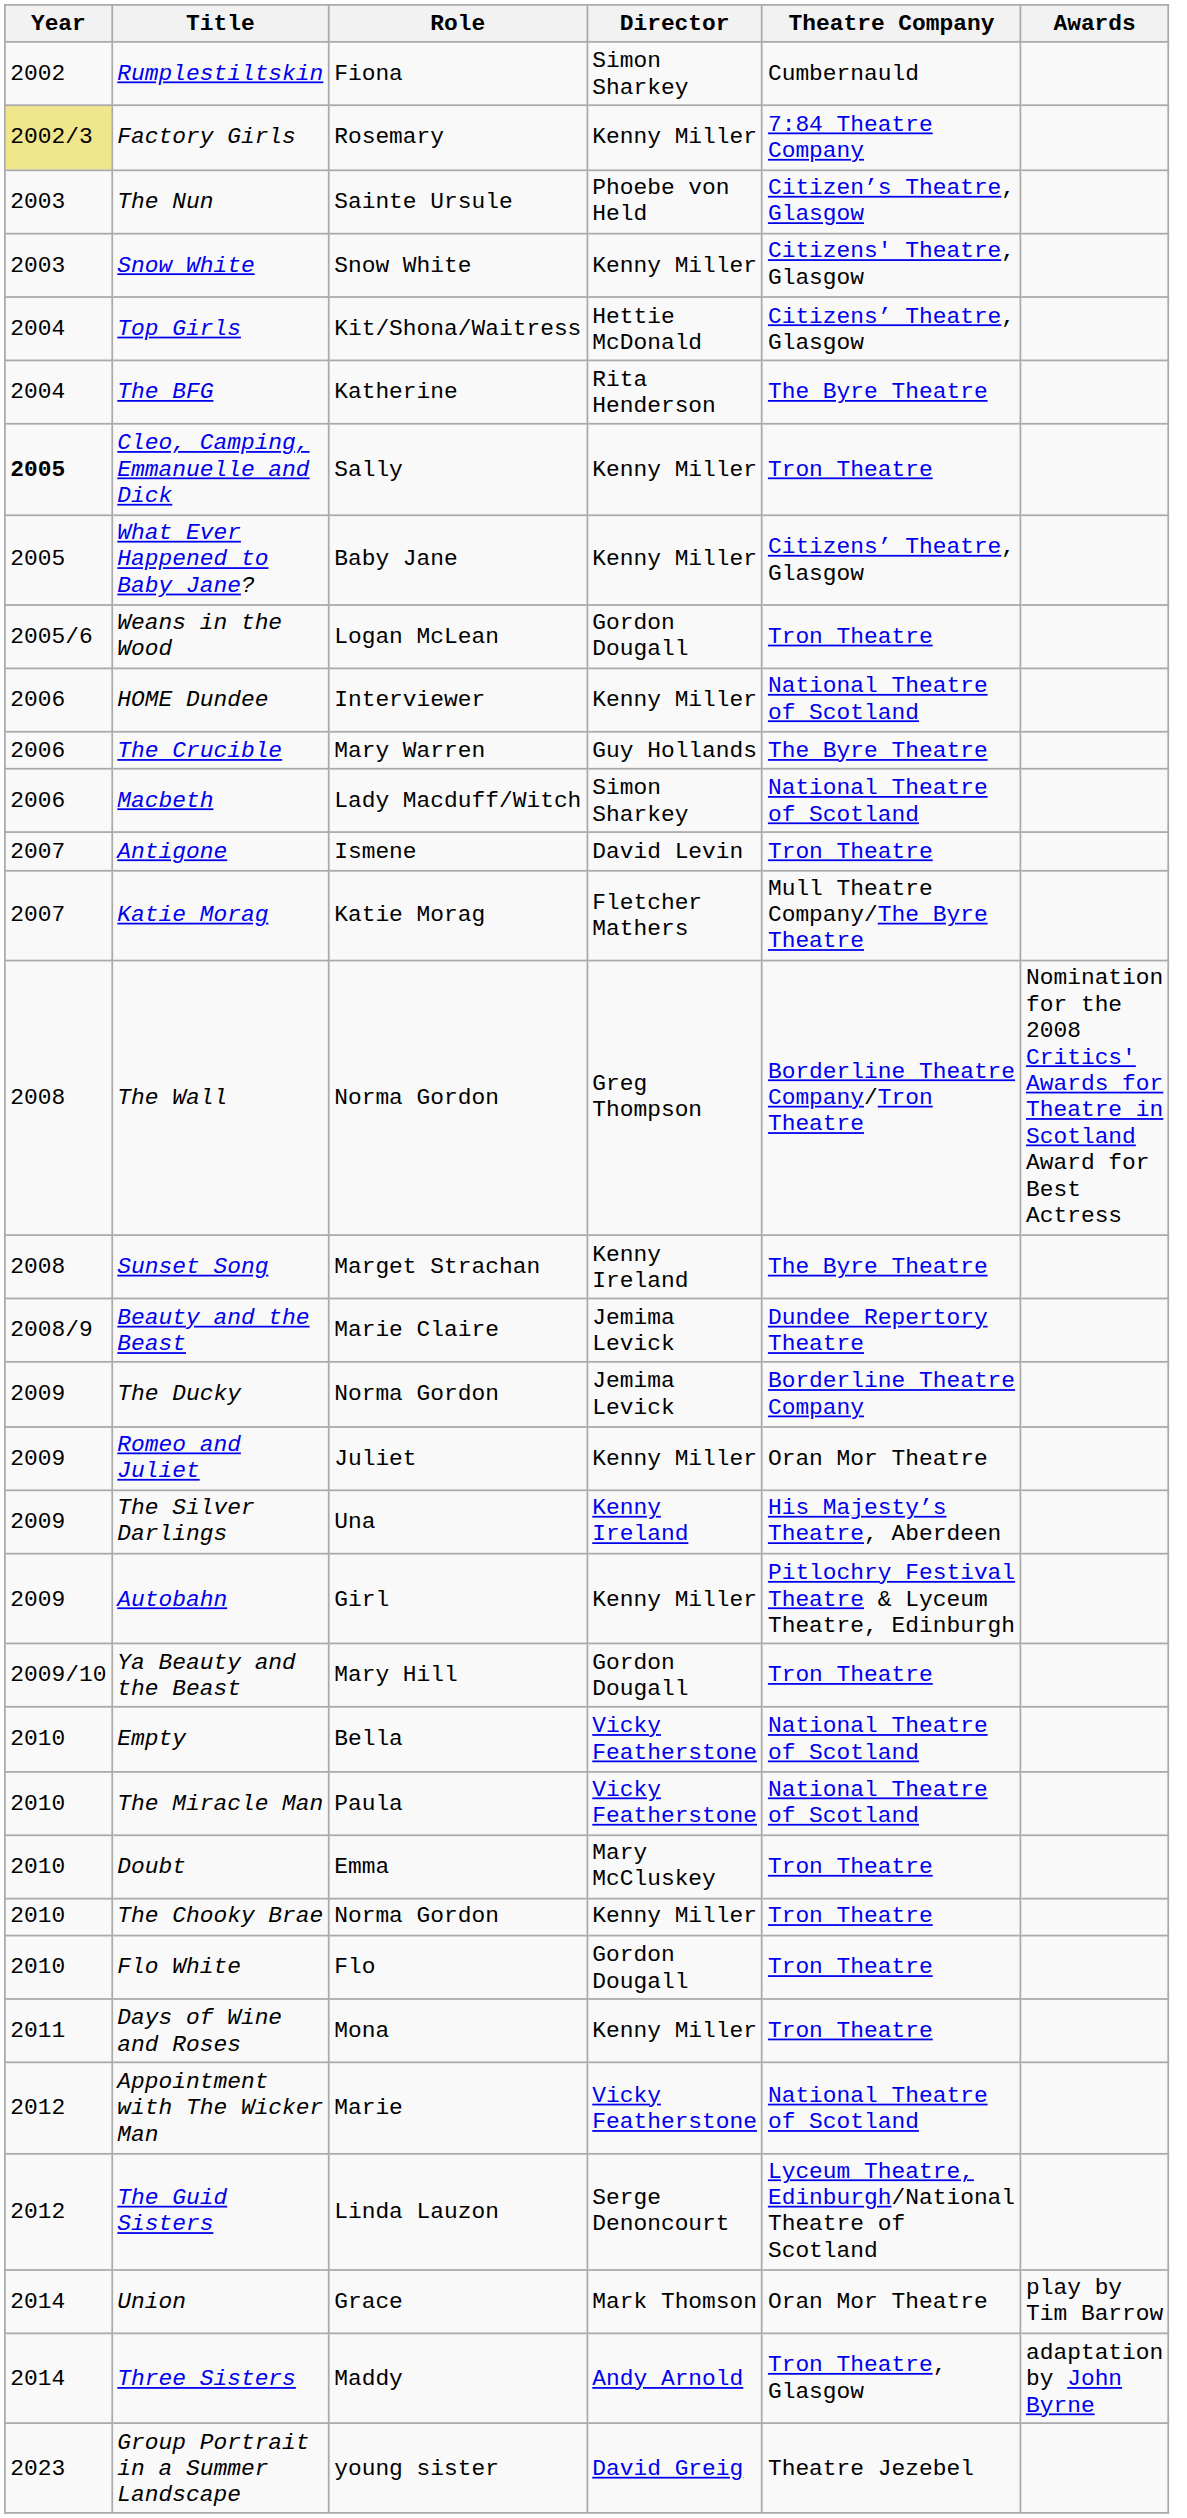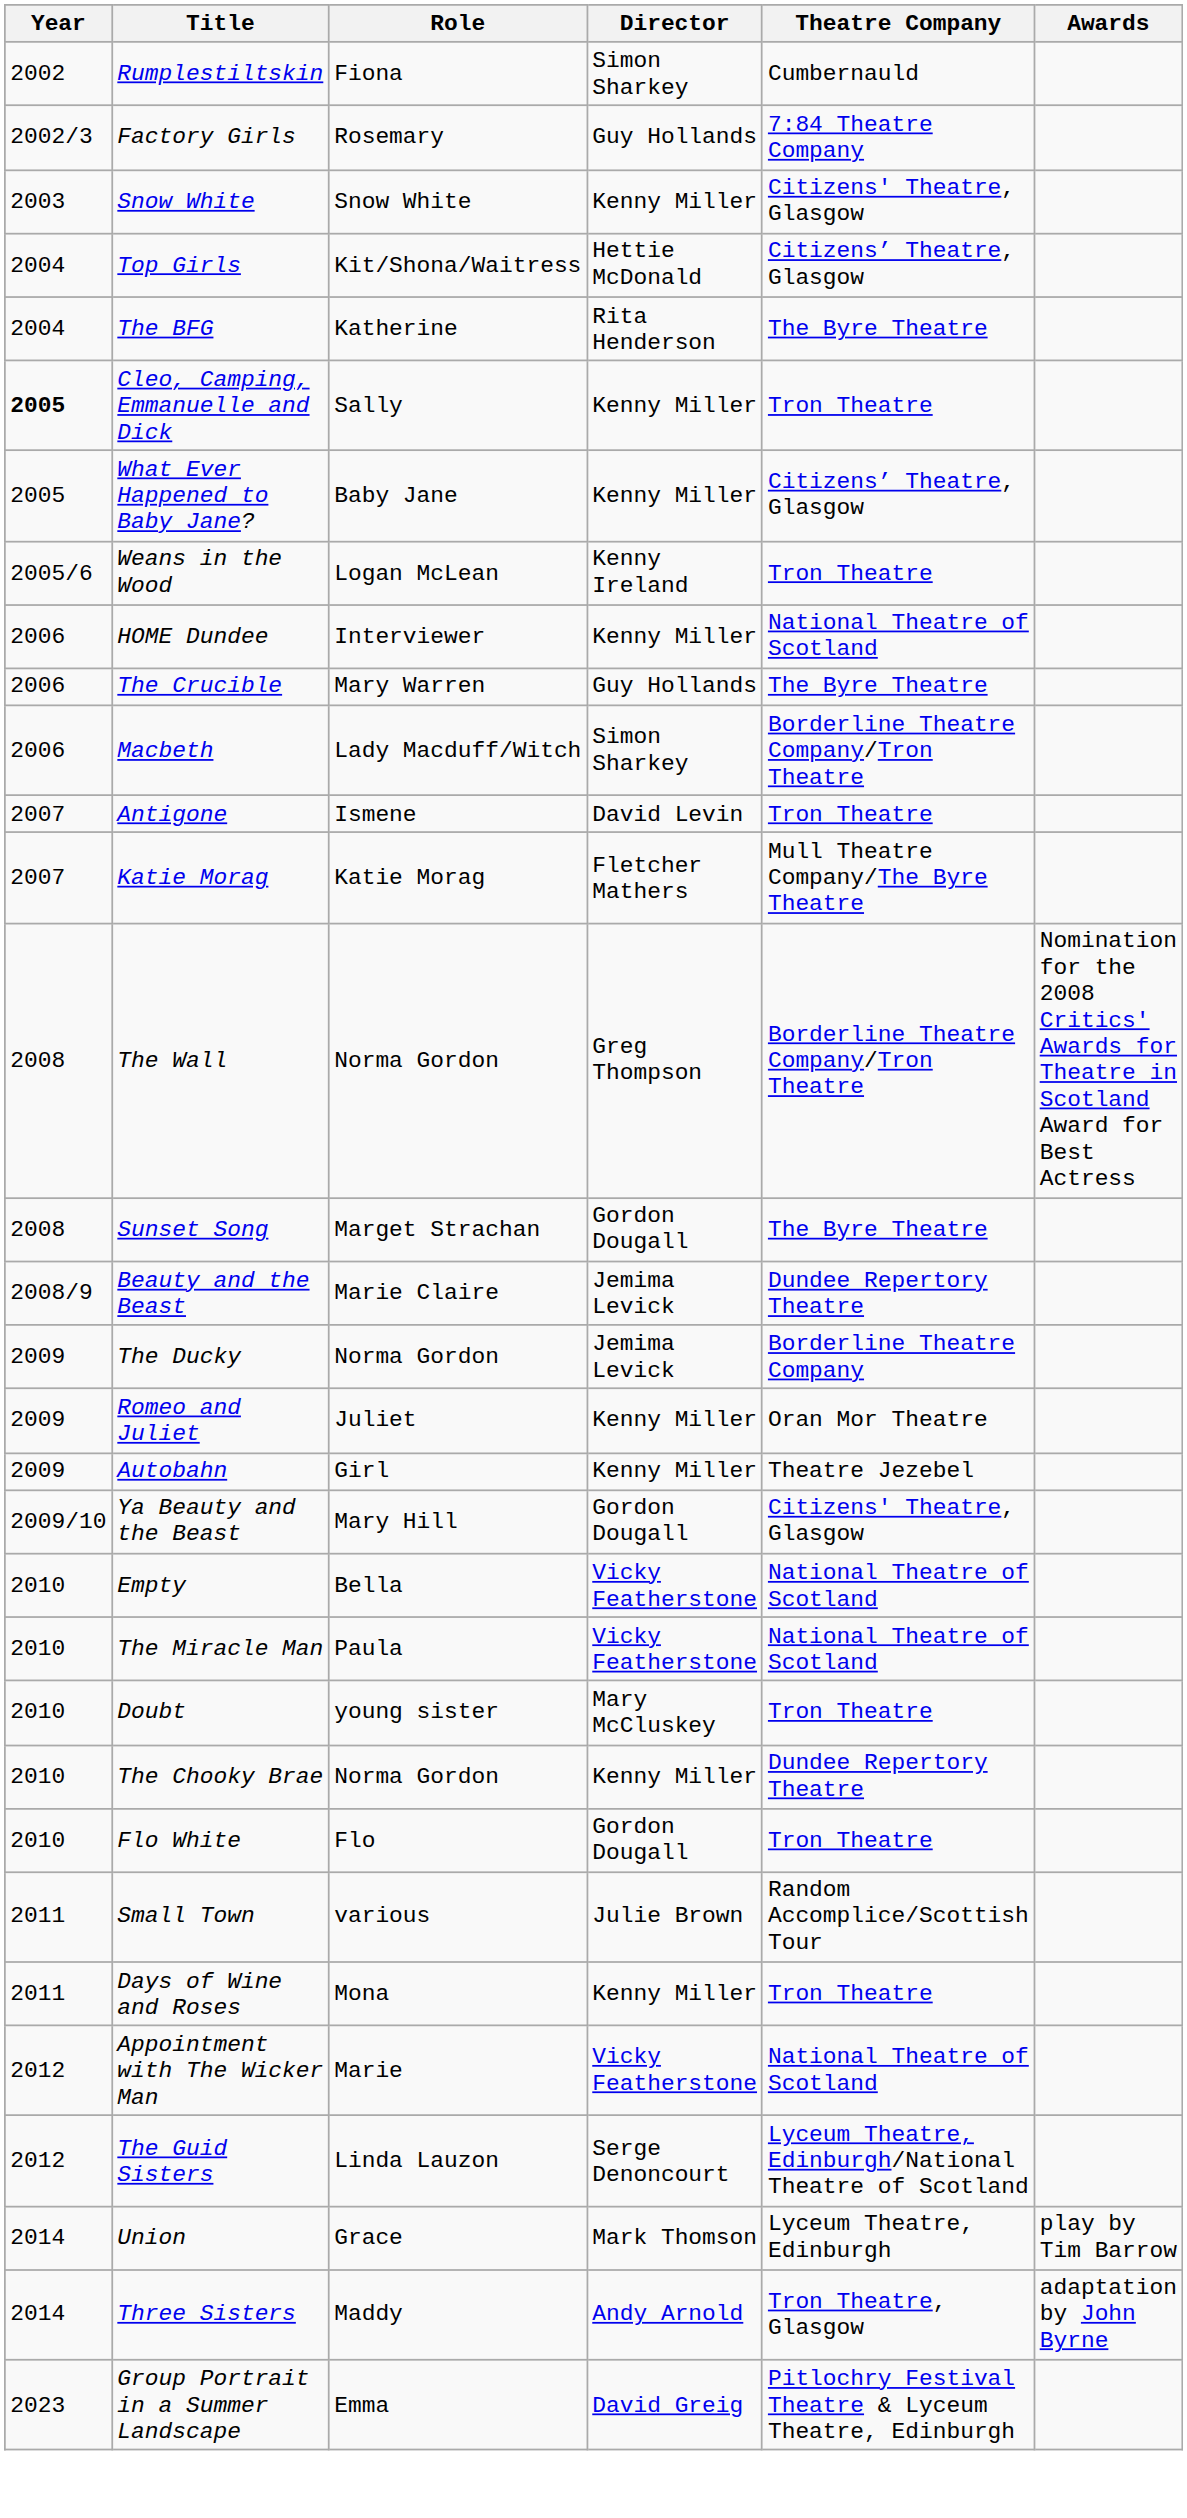 <table class="wikitable sortable">
 <tr>
 <th>Year</th>
 <th>Title</th>
 <th>Role</th>
 <th>Director</th>
 <th>Theatre Company</th>
 <th>Awards</th>
 </tr>
 <tr>
 <td>2002</td>
 <td><em><a href='#'>Rumplestiltskin</a></em></td>
 <td>Fiona</td>
 <td>Simon Sharkey</td>
 <td>Cumbernauld</td>
 <td></td>
 </tr>
 <tr>
-<td style="background: khaki;">2002/3</td>
+<td>2002/3</td>
 <td><em>Factory Girls</em></td>
 <td>Rosemary</td>
-<td>Kenny Miller</td>
+<td>Guy Hollands</td>
 <td><a href='#'>7:84 Theatre Company</a></td>
-<td></td>
-</tr>
-<tr>
-<td>2003</td>
-<td><em>The Nun</em></td>
-<td>Sainte Ursule</td>
-<td>Phoebe von Held</td>
-<td><a href='#'>Citizen’s Theatre</a>, <a href='#'>Glasgow</a></td>
 <td></td>
 </tr>
 <tr>
 <td>2003</td>
 <td><em><a href='#'>Snow White</a></em></td>
 <td>Snow White</td>
 <td>Kenny Miller</td>
 <td><a href='#'>Citizens' Theatre</a>, Glasgow</td>
 <td></td>
 </tr>
 <tr>
 <td>2004</td>
 <td><em><a href='#'>Top Girls</a></em></td>
 <td>Kit/Shona/Waitress</td>
 <td>Hettie McDonald</td>
 <td><a href='#'>Citizens’ Theatre</a>, Glasgow</td>
 <td></td>
 </tr>
 <tr>
 <td>2004</td>
 <td><em><a href='#'>The BFG</a></em></td>
 <td>Katherine</td>
 <td>Rita Henderson</td>
 <td><a href='#'>The Byre Theatre</a></td>
 <td></td>
 </tr>
 <tr>
 <td><strong>2005</strong></td>
 <td><em><a href='#'>Cleo, Camping, Emmanuelle and Dick</a></em></td>
 <td>Sally</td>
 <td>Kenny Miller</td>
 <td><a href='#'>Tron Theatre</a></td>
 <td></td>
 </tr>
 <tr>
 <td>2005</td>
 <td><em><a href='#'>What Ever Happened to Baby Jane</a>?</em></td>
 <td>Baby Jane</td>
 <td>Kenny Miller</td>
 <td><a href='#'>Citizens’ Theatre</a>, Glasgow</td>
 <td></td>
 </tr>
 <tr>
 <td>2005/6</td>
 <td><em>Weans in the Wood</em></td>
 <td>Logan McLean</td>
-<td>Gordon Dougall</td>
+<td>Kenny Ireland</td>
 <td><a href='#'>Tron Theatre</a></td>
 <td></td>
 </tr>
 <tr>
 <td>2006</td>
 <td><em>HOME Dundee</em></td>
 <td>Interviewer</td>
 <td>Kenny Miller</td>
 <td><a href='#'>National Theatre of Scotland</a></td>
 <td></td>
 </tr>
 <tr>
 <td>2006</td>
 <td><em><a href='#'>The Crucible</a></em></td>
 <td>Mary Warren</td>
 <td>Guy Hollands</td>
 <td><a href='#'>The Byre Theatre</a></td>
 <td></td>
 </tr>
 <tr>
 <td>2006</td>
 <td><em><a href='#'>Macbeth</a></em></td>
 <td>Lady Macduff/Witch</td>
 <td>Simon Sharkey</td>
-<td><a href='#'>National Theatre of Scotland</a></td>
+<td><a href='#'>Borderline Theatre Company</a>/<a href='#'>Tron Theatre</a></td>
 <td></td>
 </tr>
 <tr>
 <td>2007</td>
 <td><em><a href='#'>Antigone</a></em></td>
 <td>Ismene</td>
 <td>David Levin</td>
 <td><a href='#'>Tron Theatre</a></td>
 <td></td>
 </tr>
 <tr>
 <td>2007</td>
 <td><em><a href='#'>Katie Morag</a></em></td>
 <td>Katie Morag</td>
 <td>Fletcher Mathers</td>
 <td>Mull Theatre Company/<a href='#'>The Byre Theatre</a></td>
 <td></td>
 </tr>
 <tr>
 <td>2008</td>
 <td><em>The Wall</em></td>
 <td>Norma Gordon</td>
 <td>Greg Thompson</td>
 <td><a href='#'>Borderline Theatre Company</a>/<a href='#'>Tron Theatre</a></td>
 <td>Nomination for the 2008 <a href='#'>Critics' Awards for Theatre in Scotland</a> Award for Best Actress</td>
 </tr>
 <tr>
 <td>2008</td>
 <td><em><a href='#'>Sunset Song</a></em></td>
 <td>Marget Strachan</td>
-<td>Kenny Ireland</td>
+<td>Gordon Dougall</td>
 <td><a href='#'>The Byre Theatre</a></td>
 <td></td>
 </tr>
 <tr>
 <td>2008/9</td>
 <td><em><a href='#'>Beauty and the Beast</a></em></td>
 <td>Marie Claire</td>
 <td>Jemima Levick</td>
 <td><a href='#'>Dundee Repertory Theatre</a></td>
 <td></td>
 </tr>
 <tr>
 <td>2009</td>
 <td><em>The Ducky</em></td>
 <td>Norma Gordon</td>
 <td>Jemima Levick</td>
 <td><a href='#'>Borderline Theatre Company</a></td>
 <td></td>
 </tr>
 <tr>
 <td>2009</td>
 <td><em><a href='#'>Romeo and Juliet</a></em></td>
 <td>Juliet</td>
 <td>Kenny Miller</td>
 <td>Oran Mor Theatre</td>
 <td></td>
 </tr>
 <tr>
 <td>2009</td>
-<td><em>The Silver Darlings</em></td>
-<td>Una</td>
-<td><a href='#'>Kenny Ireland</a></td>
-<td><a href='#'>His Majesty’s Theatre</a>, Aberdeen</td>
-<td></td>
-</tr>
-<tr>
-<td>2009</td>
 <td><em><a href='#'>Autobahn</a></em></td>
 <td>Girl</td>
 <td>Kenny Miller</td>
-<td><a href='#'>Pitlochry Festival Theatre</a> & Lyceum Theatre, Edinburgh</td>
+<td>Theatre Jezebel</td>
 <td></td>
 </tr>
 <tr>
 <td>2009/10</td>
 <td><em>Ya Beauty and the Beast</em></td>
 <td>Mary Hill</td>
 <td>Gordon Dougall</td>
-<td><a href='#'>Tron Theatre</a></td>
+<td><a href='#'>Citizens' Theatre</a>, Glasgow</td>
 <td></td>
 </tr>
 <tr>
 <td>2010</td>
 <td><em>Empty</em></td>
 <td>Bella</td>
 <td><a href='#'>Vicky Featherstone</a></td>
 <td><a href='#'>National Theatre of Scotland</a></td>
 <td></td>
 </tr>
 <tr>
 <td>2010</td>
 <td><em>The Miracle Man</em></td>
 <td>Paula</td>
 <td><a href='#'>Vicky Featherstone</a></td>
 <td><a href='#'>National Theatre of Scotland</a></td>
 <td></td>
 </tr>
 <tr>
 <td>2010</td>
 <td><em>Doubt</em></td>
-<td>Emma</td>
+<td>young sister</td>
 <td>Mary McCluskey</td>
 <td><a href='#'>Tron Theatre</a></td>
 <td></td>
 </tr>
 <tr>
 <td>2010</td>
 <td><em>The Chooky Brae</em></td>
 <td>Norma Gordon</td>
 <td>Kenny Miller</td>
-<td><a href='#'>Tron Theatre</a></td>
+<td><a href='#'>Dundee Repertory Theatre</a></td>
 <td></td>
 </tr>
 <tr>
 <td>2010</td>
 <td><em>Flo White</em></td>
 <td>Flo</td>
 <td>Gordon Dougall</td>
 <td><a href='#'>Tron Theatre</a></td>
+<td></td>
+</tr>
+<tr>
+<td>2011</td>
+<td><em>Small Town</em></td>
+<td>various</td>
+<td>Julie Brown</td>
+<td>Random Accomplice/Scottish Tour</td>
 <td></td>
 </tr>
 <tr>
 <td>2011</td>
 <td><em>Days of Wine and Roses</em></td>
 <td>Mona</td>
 <td>Kenny Miller</td>
 <td><a href='#'>Tron Theatre</a></td>
 <td></td>
 </tr>
 <tr>
 <td>2012</td>
 <td><em>Appointment with The Wicker Man</em></td>
 <td>Marie</td>
 <td><a href='#'>Vicky Featherstone</a></td>
 <td><a href='#'>National Theatre of Scotland</a></td>
 <td></td>
 </tr>
 <tr>
 <td>2012</td>
 <td><em><a href='#'>The Guid Sisters</a></em></td>
 <td>Linda Lauzon</td>
 <td>Serge Denoncourt</td>
 <td><a href='#'>Lyceum Theatre, Edinburgh</a>/National Theatre of Scotland</td>
 <td></td>
 </tr>
 <tr>
 <td>2014</td>
 <td><em>Union</em></td>
 <td>Grace</td>
 <td>Mark Thomson</td>
-<td>Oran Mor Theatre</td>
+<td>Lyceum Theatre, Edinburgh</td>
 <td>play by Tim Barrow</td>
 </tr>
 <tr>
 <td>2014</td>
 <td><em><a href='#'>Three Sisters</a></em></td>
 <td>Maddy</td>
 <td><a href='#'>Andy Arnold</a></td>
 <td><a href='#'>Tron Theatre</a>, Glasgow</td>
 <td>adaptation by <a href='#'>John Byrne</a></td>
 </tr>
 <tr>
 <td>2023</td>
 <td><em>Group Portrait in a Summer Landscape</em></td>
-<td>young sister</td>
+<td>Emma</td>
 <td><a href='#'>David Greig</a></td>
-<td>Theatre Jezebel</td>
+<td><a href='#'>Pitlochry Festival Theatre</a> & Lyceum Theatre, Edinburgh</td>
 <td></td>
 </tr>
 </table>
